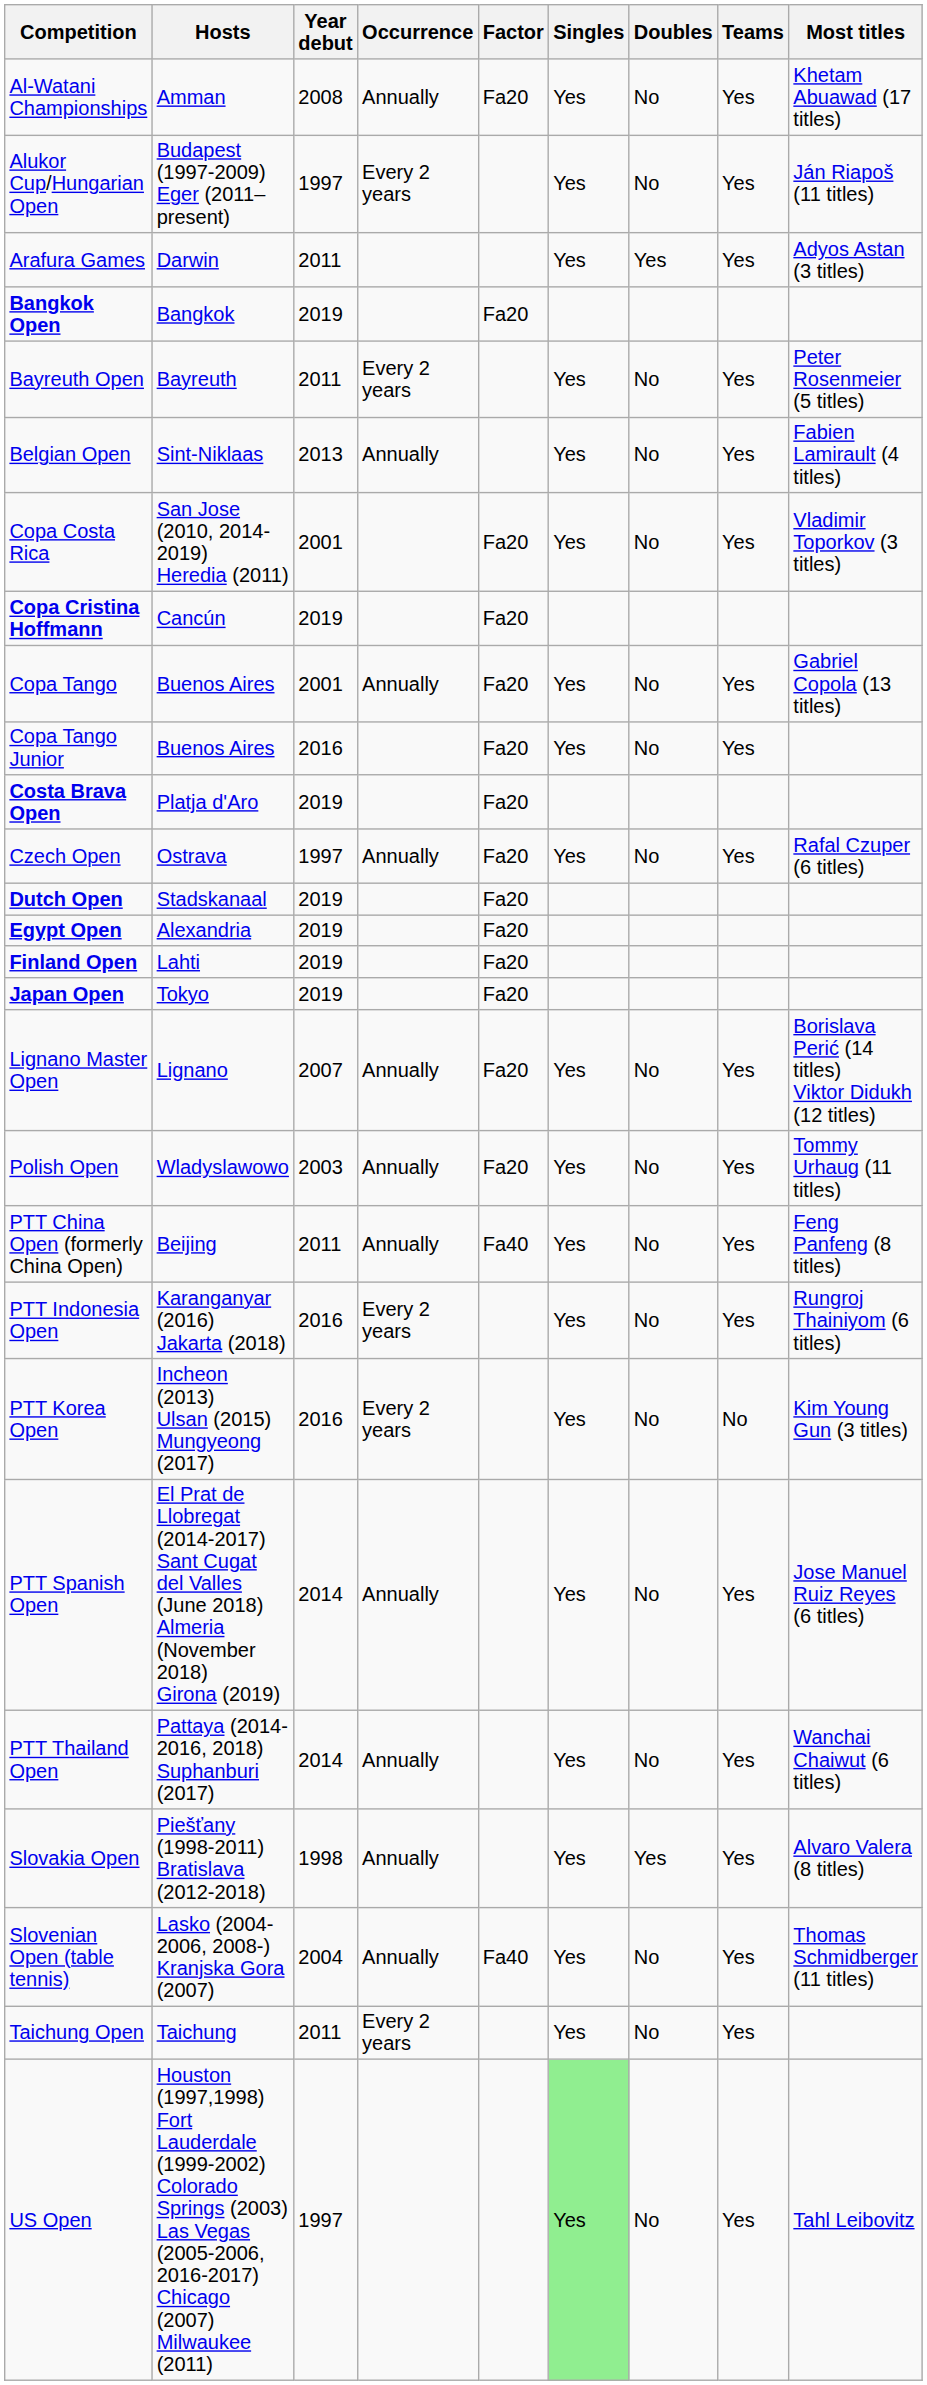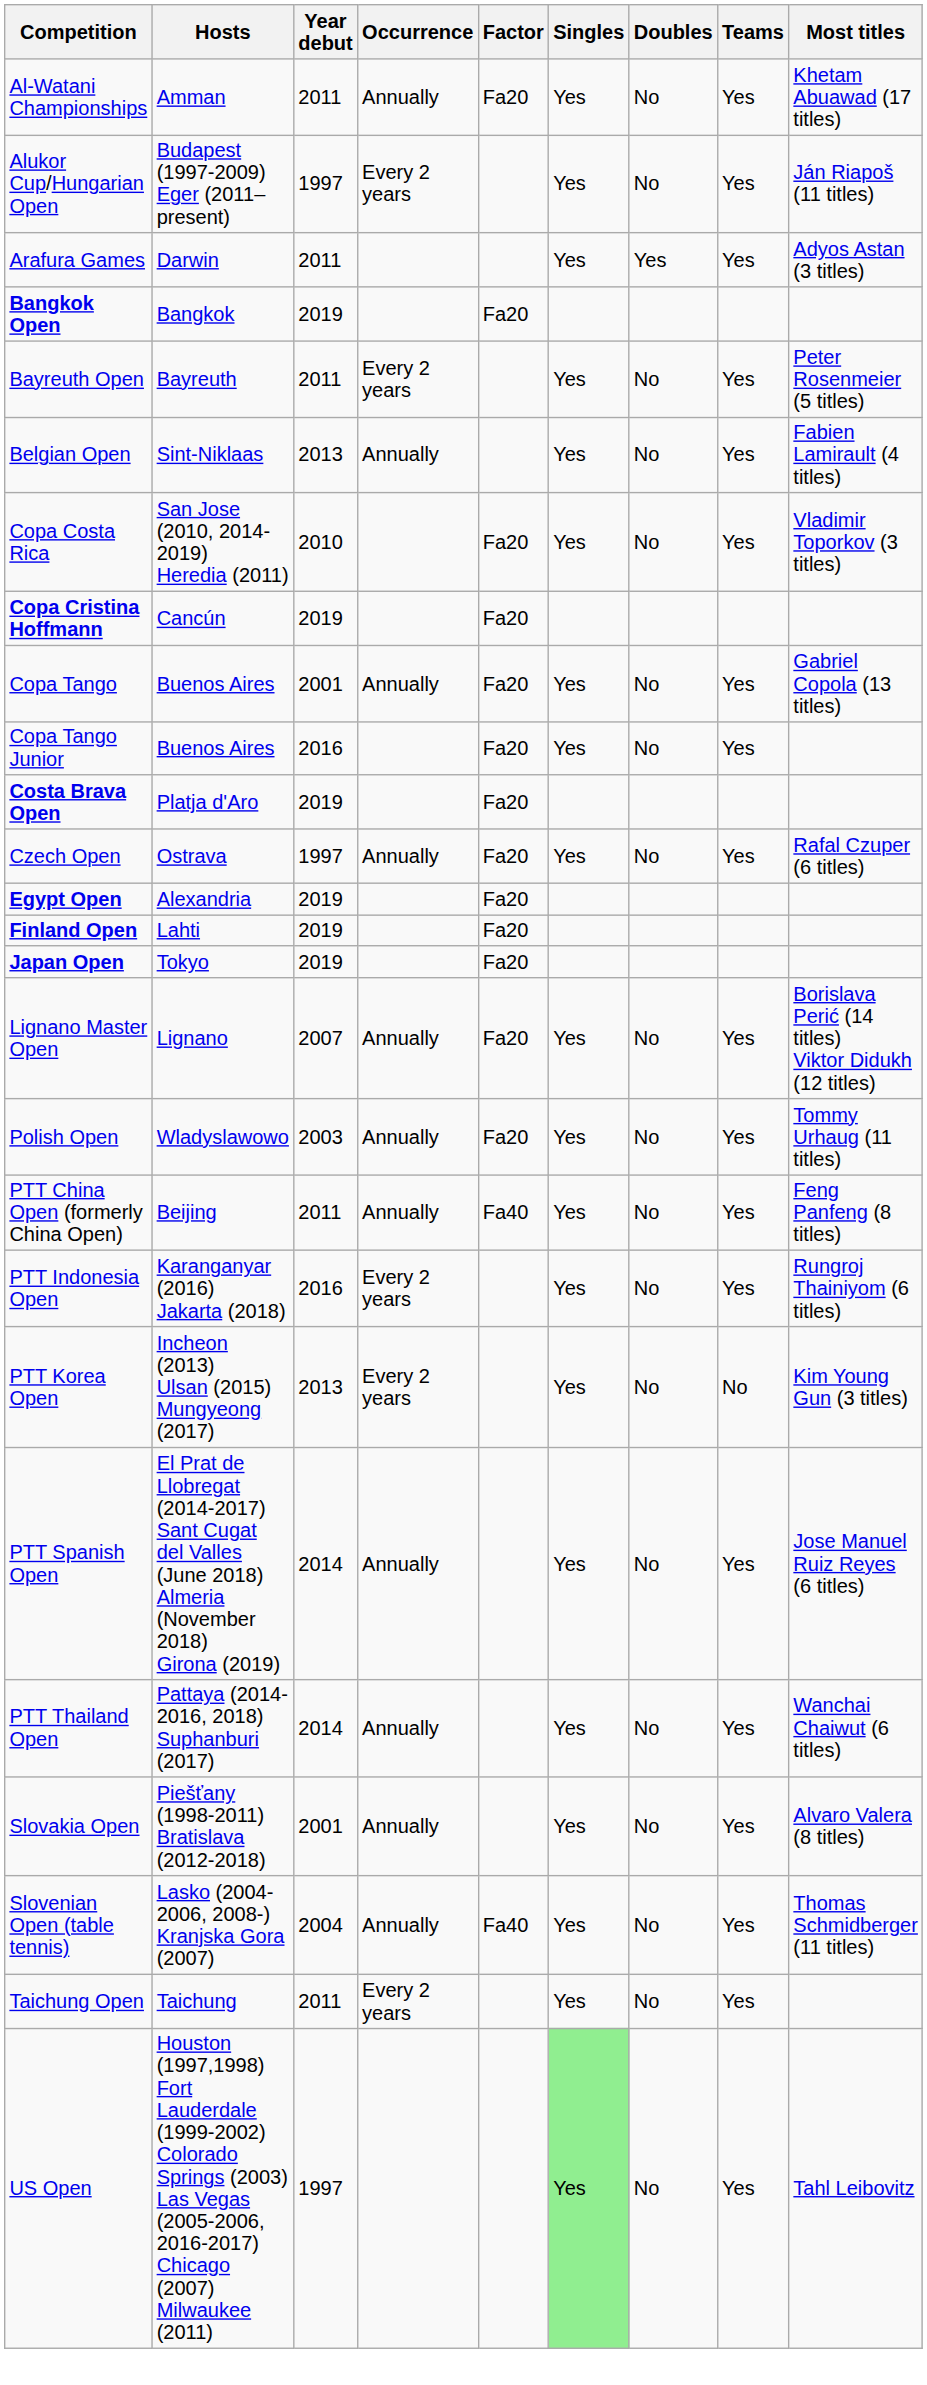 <table class=wikitable style="font-size:90%">
 <tr>
 <th>Competition</th>
 <th>Hosts</th>
 <th>Year debut</th>
 <th>Occurrence</th>
 <th>Factor</th>
 <th>Singles</th>
 <th>Doubles</th>
 <th>Teams</th>
 <th>Most titles</th>
 </tr>
 <tr>
 <td><a href='#'>Al-Watani Championships</a></td>
 <td> <a href='#'>Amman</a></td>
-<td>2008</td>
+<td>2011</td>
 <td>Annually</td>
 <td>Fa20</td>
 <td>Yes</td>
 <td>No</td>
 <td>Yes</td>
 <td> <a href='#'>Khetam Abuawad</a> (17 titles)</td>
 </tr>
 <tr>
 <td><a href='#'>Alukor Cup</a>/<a href='#'>Hungarian Open</a></td>
 <td> <a href='#'>Budapest</a> (1997-2009)<br> <a href='#'>Eger</a> (2011–present)</td>
 <td>1997</td>
 <td>Every 2 years</td>
 <td></td>
 <td>Yes</td>
 <td>No</td>
 <td>Yes</td>
 <td> <a href='#'>Ján Riapoš</a> (11 titles)</td>
 </tr>
 <tr>
 <td><a href='#'>Arafura Games</a></td>
 <td> <a href='#'>Darwin</a></td>
 <td>2011</td>
 <td></td>
 <td></td>
 <td>Yes</td>
 <td>Yes</td>
 <td>Yes</td>
 <td> <a href='#'>Adyos Astan</a> (3 titles)</td>
 </tr>
 <tr>
 <td><strong><a href='#'>Bangkok Open</a></strong></td>
 <td> <a href='#'>Bangkok</a></td>
 <td>2019</td>
 <td></td>
 <td>Fa20</td>
 <td></td>
 <td></td>
 <td></td>
 <td></td>
 </tr>
 <tr>
 <td><a href='#'>Bayreuth Open</a></td>
 <td> <a href='#'>Bayreuth</a></td>
 <td>2011</td>
 <td>Every 2 years</td>
 <td></td>
 <td>Yes</td>
 <td>No</td>
 <td>Yes</td>
 <td> <a href='#'>Peter Rosenmeier</a> (5 titles)</td>
 </tr>
 <tr>
 <td><a href='#'>Belgian Open</a><br></td>
 <td> <a href='#'>Sint-Niklaas</a></td>
 <td>2013</td>
 <td>Annually</td>
 <td></td>
 <td>Yes</td>
 <td>No</td>
 <td>Yes</td>
 <td> <a href='#'>Fabien Lamirault</a> (4 titles)</td>
 </tr>
 <tr>
 <td><a href='#'>Copa Costa Rica</a></td>
 <td> <a href='#'>San Jose</a> (2010, 2014-2019)<br> <a href='#'>Heredia</a> (2011)</td>
-<td>2001</td>
+<td>2010</td>
 <td></td>
 <td>Fa20</td>
 <td>Yes</td>
 <td>No</td>
 <td>Yes</td>
 <td> <a href='#'>Vladimir Toporkov</a> (3 titles)</td>
 </tr>
 <tr>
 <td><strong><a href='#'>Copa Cristina Hoffmann</a></strong></td>
 <td> <a href='#'>Cancún</a></td>
 <td>2019</td>
 <td></td>
 <td>Fa20</td>
 <td></td>
 <td></td>
 <td></td>
 <td></td>
 </tr>
 <tr>
 <td><a href='#'>Copa Tango</a></td>
 <td> <a href='#'>Buenos Aires</a></td>
 <td>2001</td>
 <td>Annually</td>
 <td>Fa20</td>
 <td>Yes</td>
 <td>No</td>
 <td>Yes</td>
 <td> <a href='#'>Gabriel Copola</a> (13 titles)</td>
 </tr>
 <tr>
 <td><a href='#'>Copa Tango Junior</a></td>
 <td> <a href='#'>Buenos Aires</a></td>
 <td>2016</td>
 <td></td>
 <td>Fa20</td>
 <td>Yes</td>
 <td>No</td>
 <td>Yes</td>
 <td></td>
 </tr>
 <tr>
 <td><strong><a href='#'>Costa Brava Open</a></strong></td>
 <td> <a href='#'>Platja d'Aro</a></td>
 <td>2019</td>
 <td></td>
 <td>Fa20</td>
 <td></td>
 <td></td>
 <td></td>
 <td></td>
 </tr>
 <tr>
 <td><a href='#'>Czech Open</a></td>
 <td> <a href='#'>Ostrava</a></td>
 <td>1997</td>
 <td>Annually</td>
 <td>Fa20</td>
 <td>Yes</td>
 <td>No</td>
 <td>Yes</td>
 <td> <a href='#'>Rafal Czuper</a> (6 titles)</td>
-</tr>
-<tr>
-<td><strong><a href='#'>Dutch Open</a></strong></td>
-<td> <a href='#'>Stadskanaal</a></td>
-<td>2019</td>
-<td></td>
-<td>Fa20</td>
-<td></td>
-<td></td>
-<td></td>
-<td></td>
 </tr>
 <tr>
 <td><strong><a href='#'>Egypt Open</a></strong></td>
 <td> <a href='#'>Alexandria</a></td>
 <td>2019</td>
 <td></td>
 <td>Fa20</td>
 <td></td>
 <td></td>
 <td></td>
 <td></td>
 </tr>
 <tr>
 <td><strong><a href='#'>Finland Open</a></strong></td>
 <td> <a href='#'>Lahti</a></td>
 <td>2019</td>
 <td></td>
 <td>Fa20</td>
 <td></td>
 <td></td>
 <td></td>
 <td></td>
 </tr>
 <tr>
 <td><strong><a href='#'>Japan Open</a></strong></td>
 <td> <a href='#'>Tokyo</a></td>
 <td>2019</td>
 <td></td>
 <td>Fa20</td>
 <td></td>
 <td></td>
 <td></td>
 <td></td>
 </tr>
 <tr>
 <td><a href='#'>Lignano Master Open</a></td>
 <td> <a href='#'>Lignano</a></td>
 <td>2007</td>
 <td>Annually</td>
 <td>Fa20</td>
 <td>Yes</td>
 <td>No</td>
 <td>Yes</td>
 <td> <a href='#'>Borislava Perić</a> (14 titles)<br>  <a href='#'>Viktor Didukh</a> (12 titles)</td>
 </tr>
 <tr>
 <td><a href='#'>Polish Open</a></td>
 <td> <a href='#'>Wladyslawowo</a></td>
 <td>2003</td>
 <td>Annually</td>
 <td>Fa20</td>
 <td>Yes</td>
 <td>No</td>
 <td>Yes</td>
 <td> <a href='#'>Tommy Urhaug</a> (11 titles)</td>
 </tr>
 <tr>
 <td><a href='#'>PTT China Open</a> (formerly China Open)</td>
 <td> <a href='#'>Beijing</a></td>
 <td>2011</td>
 <td>Annually</td>
 <td>Fa40</td>
 <td>Yes</td>
 <td>No</td>
 <td>Yes</td>
 <td> <a href='#'>Feng Panfeng</a> (8 titles)</td>
 </tr>
 <tr>
 <td><a href='#'>PTT Indonesia Open</a></td>
 <td> <a href='#'>Karanganyar</a> (2016)<br> <a href='#'>Jakarta</a> (2018)</td>
 <td>2016</td>
 <td>Every 2 years</td>
 <td></td>
 <td>Yes</td>
 <td>No</td>
 <td>Yes</td>
 <td> <a href='#'>Rungroj Thainiyom</a> (6 titles)</td>
 </tr>
 <tr>
 <td><a href='#'>PTT Korea Open</a></td>
 <td> <a href='#'>Incheon</a> (2013)<br> <a href='#'>Ulsan</a> (2015)<br> <a href='#'>Mungyeong</a> (2017)</td>
-<td>2016</td>
+<td>2013</td>
 <td>Every 2 years</td>
 <td></td>
 <td>Yes</td>
 <td>No</td>
 <td>No</td>
 <td> <a href='#'>Kim Young Gun</a> (3 titles)</td>
 </tr>
 <tr>
 <td><a href='#'>PTT Spanish Open</a></td>
 <td> <a href='#'>El Prat de Llobregat</a> (2014-2017)<br> <a href='#'>Sant Cugat del Valles</a> (June 2018)<br> <a href='#'>Almeria</a> (November 2018)<br> <a href='#'>Girona</a> (2019)</td>
 <td>2014</td>
 <td>Annually</td>
 <td></td>
 <td>Yes</td>
 <td>No</td>
 <td>Yes</td>
 <td> <a href='#'>Jose Manuel Ruiz Reyes</a> (6 titles)</td>
 </tr>
 <tr>
 <td><a href='#'>PTT Thailand Open</a></td>
 <td> <a href='#'>Pattaya</a> (2014-2016, 2018)<br> <a href='#'>Suphanburi</a> (2017)</td>
 <td>2014</td>
 <td>Annually</td>
 <td></td>
 <td>Yes</td>
 <td>No</td>
 <td>Yes</td>
 <td> <a href='#'>Wanchai Chaiwut</a> (6 titles)</td>
 </tr>
 <tr>
 <td><a href='#'>Slovakia Open</a></td>
 <td> <a href='#'>Piešťany</a> (1998-2011)<br> <a href='#'>Bratislava</a> (2012-2018)</td>
-<td>1998</td>
+<td>2001</td>
 <td>Annually</td>
 <td></td>
 <td>Yes</td>
-<td>Yes</td>
+<td>No</td>
 <td>Yes</td>
 <td> <a href='#'>Alvaro Valera</a> (8 titles)</td>
 </tr>
 <tr>
 <td><a href='#'>Slovenian Open (table tennis)</a></td>
 <td> <a href='#'>Lasko</a> (2004-2006, 2008-)<br> <a href='#'>Kranjska Gora</a> (2007)</td>
 <td>2004</td>
 <td>Annually</td>
 <td>Fa40</td>
 <td>Yes</td>
 <td>No</td>
 <td>Yes</td>
 <td> <a href='#'>Thomas Schmidberger</a> (11 titles)</td>
 </tr>
 <tr>
 <td><a href='#'>Taichung Open</a></td>
 <td> <a href='#'>Taichung</a></td>
 <td>2011</td>
 <td>Every 2 years</td>
 <td></td>
 <td>Yes</td>
 <td>No</td>
 <td>Yes</td>
 <td></td>
 </tr>
 <tr>
 <td><a href='#'>US Open</a></td>
 <td> <a href='#'>Houston</a> (1997,1998)<br> <a href='#'>Fort Lauderdale</a> (1999-2002)<br> <a href='#'>Colorado Springs</a> (2003)<br> <a href='#'>Las Vegas</a> (2005-2006, 2016-2017)<br> <a href='#'>Chicago</a> (2007)<br> <a href='#'>Milwaukee</a> (2011)</td>
 <td>1997</td>
 <td></td>
 <td></td>
 <td style="background: lightgreen;">Yes</td>
 <td>No</td>
 <td>Yes</td>
 <td> <a href='#'>Tahl Leibovitz</a></td>
 </tr>
 </table>
